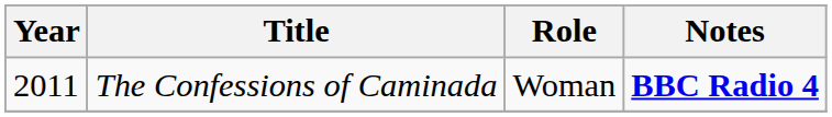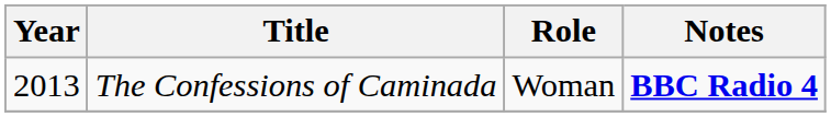 <table class="wikitable">
 <tr>
 <th>Year</th>
 <th>Title</th>
 <th>Role</th>
 <th>Notes</th>
 </tr>
 <tr>
-<td>2011</td>
+<td>2013</td>
 <td><em>The Confessions of Caminada</em></td>
 <td>Woman</td>
 <td><strong><a href='#'>BBC Radio 4</a></strong></td>
 </tr>
 <tr>
 </tr>
 </table>
